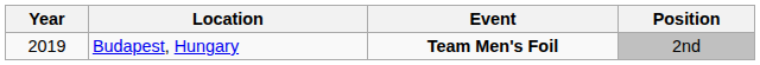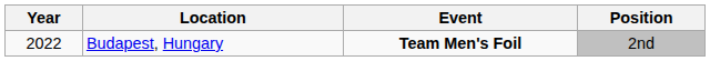 <table class="wikitable" width="50%" style="font-size:90%; text-align:center;">
 <tr>
 <th>Year</th>
 <th>Location</th>
 <th>Event</th>
 <th>Position</th>
 </tr>
 <tr>
-<td>2019</td>
+<td>2022</td>
 <td rowspan="1" align="left"> <a href='#'>Budapest</a>, <a href='#'>Hungary</a></td>
 <td><strong>Team Men's Foil</strong></td>
 <td bgcolor="silver">2nd</td>
 </tr>
 </table>
